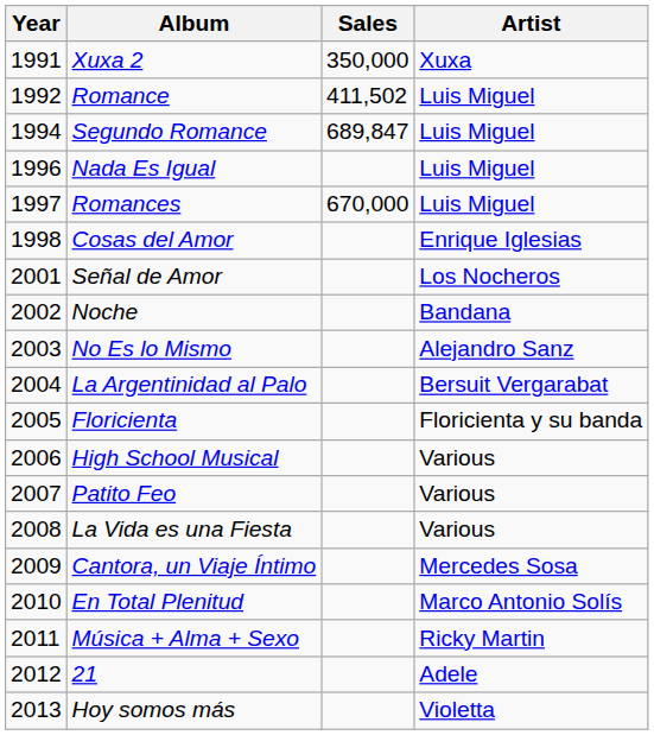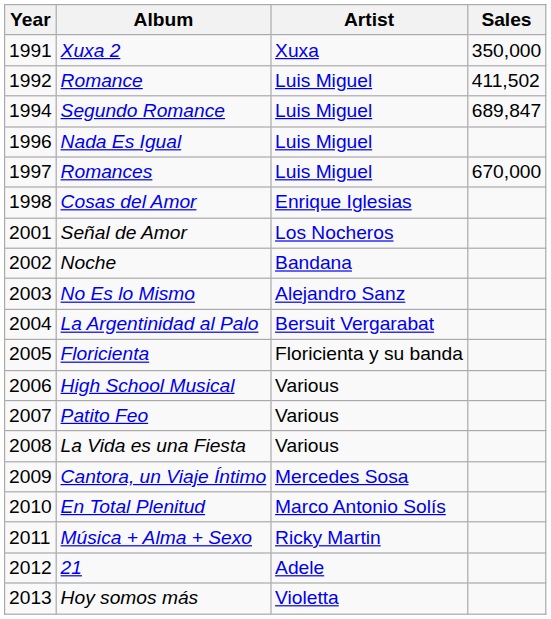 <table class="wikitable">
 <tr>
 <th>Year</th>
 <th>Album</th>
+<th>Artist</th>
 <th>Sales</th>
-<th>Artist</th>
 </tr>
 <tr>
 <td>1991</td>
 <td><em><a href='#'>Xuxa 2</a></em></td>
+<td><a href='#'>Xuxa</a></td>
 <td>350,000</td>
-<td><a href='#'>Xuxa</a></td>
 </tr>
 <tr>
 <td>1992</td>
 <td><a href='#'><em>Romance</em></a></td>
+<td><a href='#'>Luis Miguel</a></td>
 <td>411,502</td>
-<td><a href='#'>Luis Miguel</a></td>
 </tr>
 <tr>
 <td>1994</td>
 <td><em><a href='#'>Segundo Romance</a></em></td>
+<td><a href='#'>Luis Miguel</a></td>
 <td>689,847</td>
-<td><a href='#'>Luis Miguel</a></td>
 </tr>
 <tr>
 <td>1996</td>
 <td><em><a href='#'>Nada Es Igual</a></em></td>
+<td><a href='#'>Luis Miguel</a></td>
 <td></td>
-<td><a href='#'>Luis Miguel</a></td>
 </tr>
 <tr>
 <td>1997</td>
 <td><em><a href='#'>Romances</a></em></td>
+<td><a href='#'>Luis Miguel</a></td>
 <td>670,000</td>
-<td><a href='#'>Luis Miguel</a></td>
 </tr>
 <tr>
 <td>1998</td>
 <td><em><a href='#'>Cosas del Amor</a></em></td>
+<td><a href='#'>Enrique Iglesias</a></td>
 <td></td>
-<td><a href='#'>Enrique Iglesias</a></td>
 </tr>
 <tr>
 <td>2001</td>
 <td><em>Señal de Amor</em></td>
+<td><a href='#'>Los Nocheros</a></td>
 <td></td>
-<td><a href='#'>Los Nocheros</a></td>
 </tr>
 <tr>
 <td>2002</td>
 <td><em>Noche</em></td>
+<td><a href='#'>Bandana</a></td>
 <td></td>
-<td><a href='#'>Bandana</a></td>
 </tr>
 <tr>
 <td>2003</td>
 <td><em><a href='#'>No Es lo Mismo</a></em></td>
+<td><a href='#'>Alejandro Sanz</a></td>
 <td></td>
-<td><a href='#'>Alejandro Sanz</a></td>
 </tr>
 <tr>
 <td>2004</td>
 <td><em><a href='#'>La Argentinidad al Palo</a></em></td>
+<td><a href='#'>Bersuit Vergarabat</a></td>
 <td></td>
-<td><a href='#'>Bersuit Vergarabat</a></td>
 </tr>
 <tr>
 <td>2005</td>
 <td><em><a href='#'>Floricienta</a></em></td>
+<td>Floricienta y su banda</td>
 <td></td>
-<td>Floricienta y su banda</td>
 </tr>
 <tr>
 <td>2006</td>
 <td><em><a href='#'>High School Musical</a></em></td>
+<td>Various</td>
 <td></td>
-<td>Various</td>
 </tr>
 <tr>
 <td>2007</td>
 <td><em><a href='#'>Patito Feo</a></em></td>
+<td>Various</td>
 <td></td>
-<td>Various</td>
 </tr>
 <tr>
 <td>2008</td>
 <td><em>La Vida es una Fiesta</em></td>
+<td>Various</td>
 <td></td>
-<td>Various</td>
 </tr>
 <tr>
 <td>2009</td>
 <td><em><a href='#'>Cantora, un Viaje Íntimo</a></em></td>
+<td><a href='#'>Mercedes Sosa</a></td>
 <td></td>
-<td><a href='#'>Mercedes Sosa</a></td>
 </tr>
 <tr>
 <td>2010</td>
 <td><em><a href='#'>En Total Plenitud</a></em></td>
+<td><a href='#'>Marco Antonio Solís</a></td>
 <td></td>
-<td><a href='#'>Marco Antonio Solís</a></td>
 </tr>
 <tr>
 <td>2011</td>
 <td><em><a href='#'>Música + Alma + Sexo</a></em></td>
+<td><a href='#'>Ricky Martin</a></td>
 <td></td>
-<td><a href='#'>Ricky Martin</a></td>
 </tr>
 <tr>
 <td>2012</td>
 <td><em><a href='#'>21</a></em></td>
+<td><a href='#'>Adele</a></td>
 <td></td>
-<td><a href='#'>Adele</a></td>
 </tr>
 <tr>
 <td>2013</td>
 <td><em>Hoy somos más</em></td>
+<td><a href='#'>Violetta</a></td>
 <td></td>
-<td><a href='#'>Violetta</a></td>
 </tr>
 </table>
